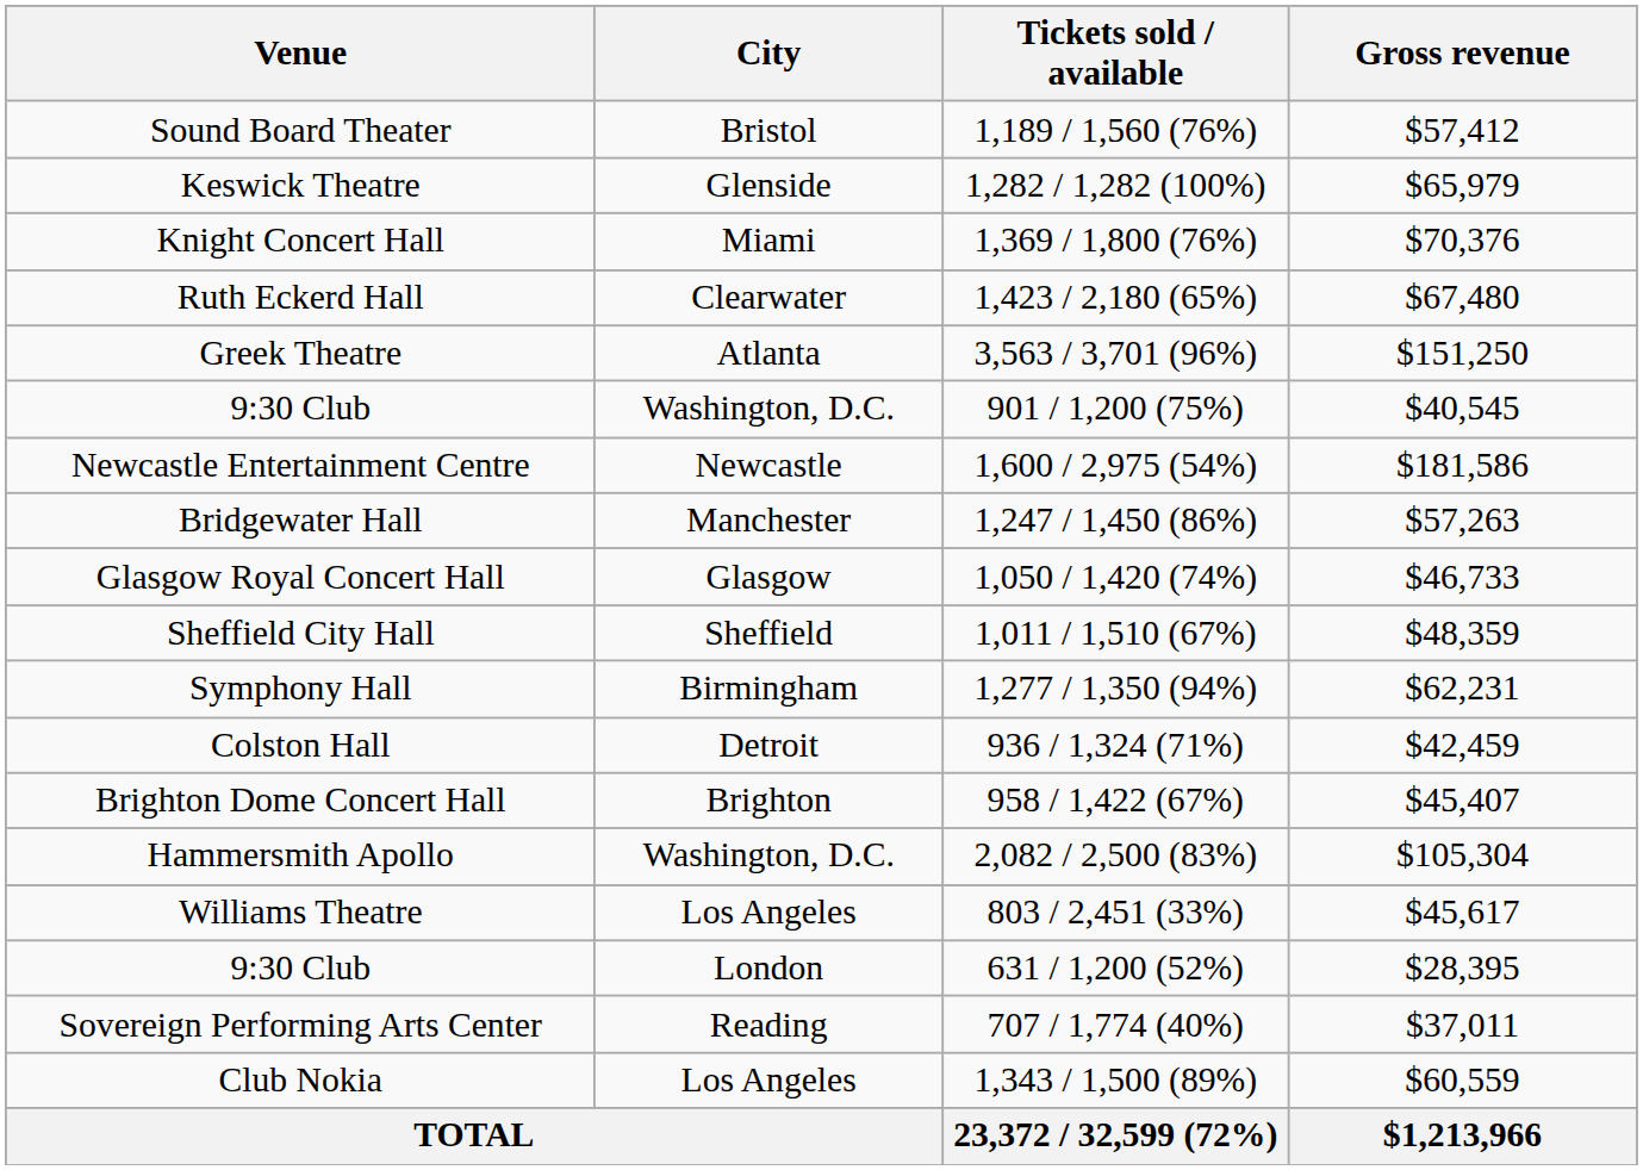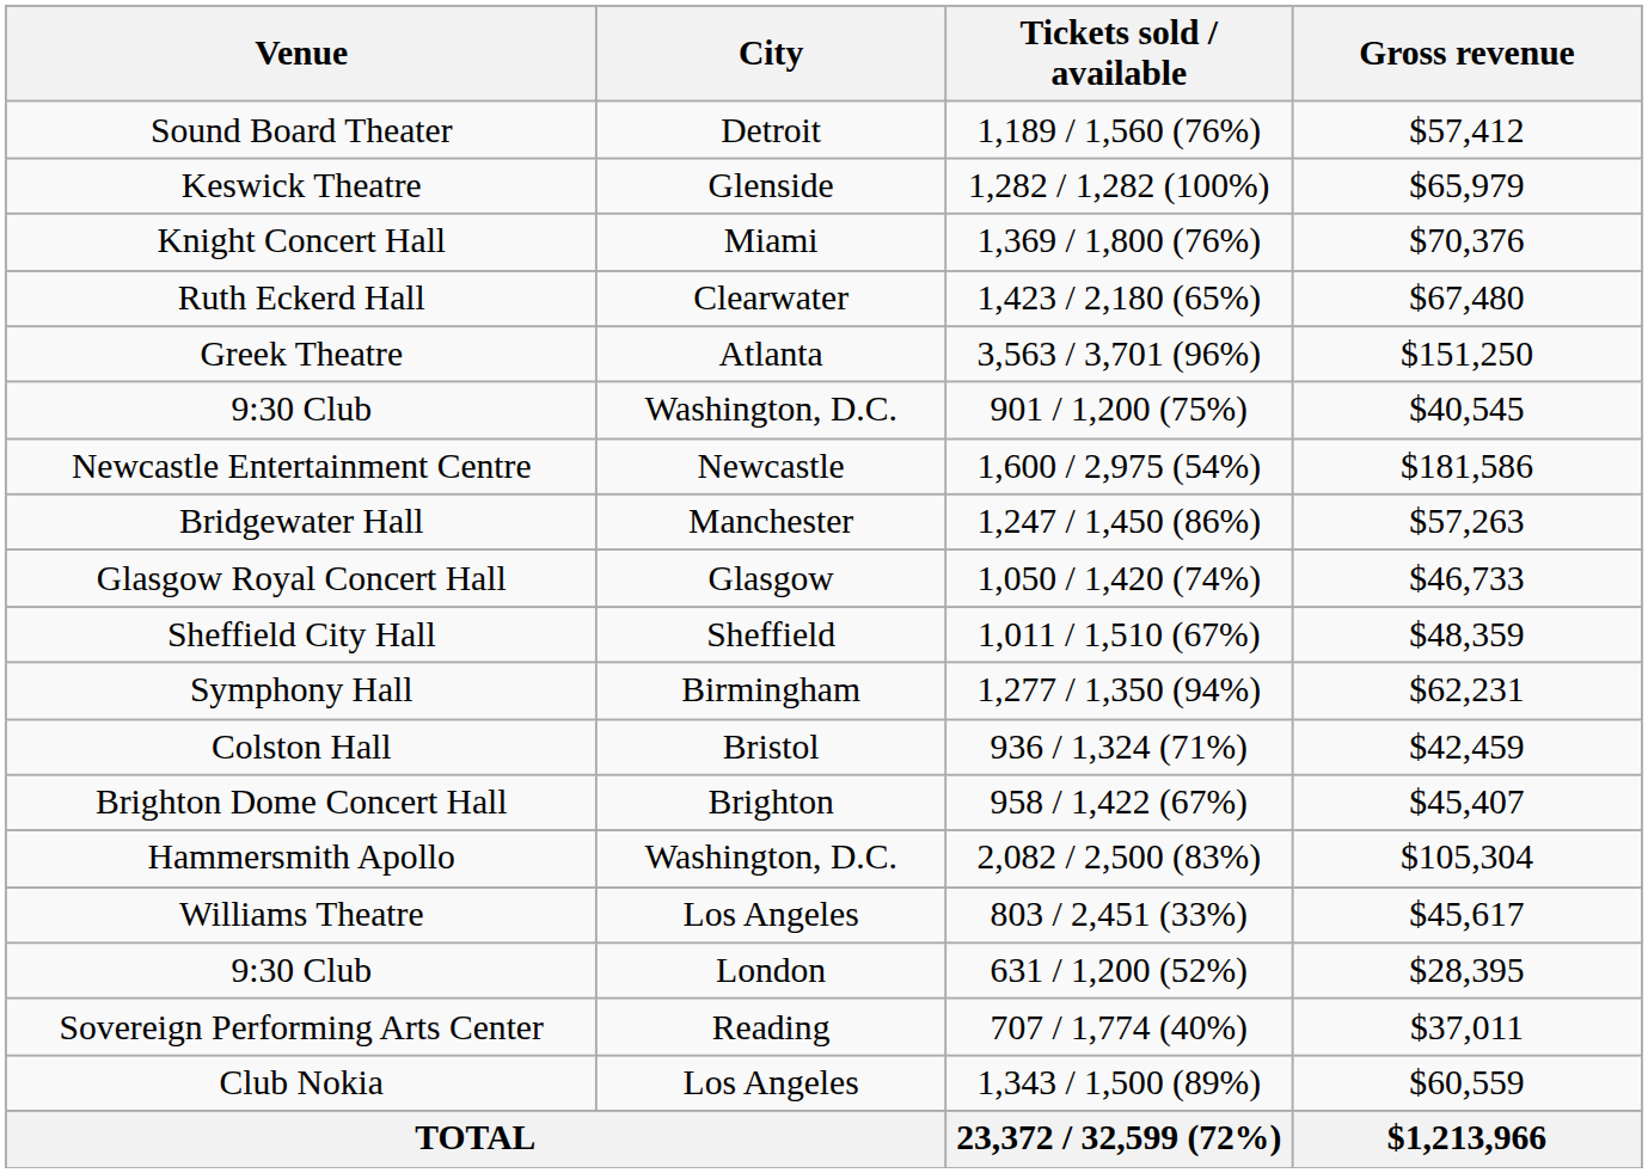 <table class="wikitable" style="text-align:center;">
 <tr>
 <th width="260">Venue</th>
 <th width="150">City</th>
 <th width="150">Tickets sold / available</th>
 <th width="150">Gross revenue</th>
 </tr>
 <tr>
 <td>Sound Board Theater</td>
-<td>Bristol</td>
+<td>Detroit</td>
 <td>1,189 / 1,560 (76%)</td>
 <td>$57,412</td>
 </tr>
 <tr>
 <td>Keswick Theatre</td>
 <td>Glenside</td>
 <td>1,282 / 1,282 (100%)</td>
 <td>$65,979</td>
 </tr>
 <tr>
 <td>Knight Concert Hall</td>
 <td>Miami</td>
 <td>1,369 / 1,800 (76%)</td>
 <td>$70,376</td>
 </tr>
 <tr>
 <td>Ruth Eckerd Hall</td>
 <td>Clearwater</td>
 <td>1,423 / 2,180 (65%)</td>
 <td>$67,480</td>
 </tr>
 <tr>
 <td>Greek Theatre</td>
 <td>Atlanta</td>
 <td>3,563 / 3,701 (96%)</td>
 <td>$151,250</td>
 </tr>
 <tr>
 <td>9:30 Club</td>
 <td>Washington, D.C.</td>
 <td>901 / 1,200 (75%)</td>
 <td>$40,545</td>
 </tr>
 <tr>
 <td>Newcastle Entertainment Centre</td>
 <td>Newcastle</td>
 <td>1,600 / 2,975 (54%)</td>
 <td>$181,586</td>
 </tr>
 <tr>
 <td>Bridgewater Hall</td>
 <td>Manchester</td>
 <td>1,247 / 1,450 (86%)</td>
 <td>$57,263</td>
 </tr>
 <tr>
 <td>Glasgow Royal Concert Hall</td>
 <td>Glasgow</td>
 <td>1,050 / 1,420 (74%)</td>
 <td>$46,733</td>
 </tr>
 <tr>
 <td>Sheffield City Hall</td>
 <td>Sheffield</td>
 <td>1,011 / 1,510 (67%)</td>
 <td>$48,359</td>
 </tr>
 <tr>
 <td>Symphony Hall</td>
 <td>Birmingham</td>
 <td>1,277 / 1,350 (94%)</td>
 <td>$62,231</td>
 </tr>
 <tr>
 <td>Colston Hall</td>
-<td>Detroit</td>
+<td>Bristol</td>
 <td>936 / 1,324 (71%)</td>
 <td>$42,459</td>
 </tr>
 <tr>
 <td>Brighton Dome Concert Hall</td>
 <td>Brighton</td>
 <td>958 / 1,422 (67%)</td>
 <td>$45,407</td>
 </tr>
 <tr>
 <td>Hammersmith Apollo</td>
 <td>Washington, D.C.</td>
 <td>2,082 / 2,500 (83%)</td>
 <td>$105,304</td>
 </tr>
 <tr>
 <td>Williams Theatre</td>
 <td>Los Angeles</td>
 <td>803 / 2,451 (33%)</td>
 <td>$45,617</td>
 </tr>
 <tr>
 <td>9:30 Club</td>
 <td>London</td>
 <td>631 / 1,200 (52%)</td>
 <td>$28,395</td>
 </tr>
 <tr>
 <td>Sovereign Performing Arts Center</td>
 <td>Reading</td>
 <td>707 / 1,774 (40%)</td>
 <td>$37,011</td>
 </tr>
 <tr>
 <td>Club Nokia</td>
 <td>Los Angeles</td>
 <td>1,343 / 1,500 (89%)</td>
 <td>$60,559</td>
 </tr>
 <tr>
 <th colspan="2">TOTAL</th>
 <th>23,372 / 32,599 (72%)</th>
 <th>$1,213,966</th>
 </tr>
 </table>
